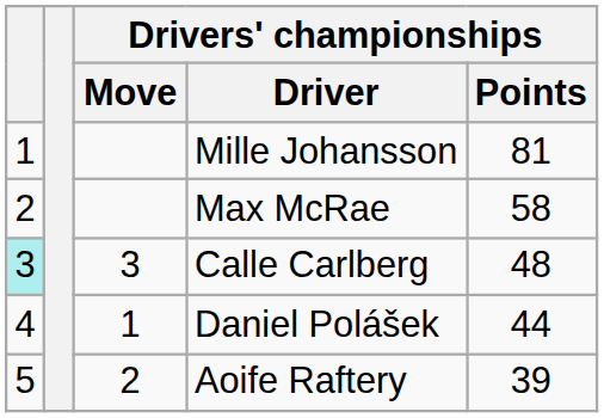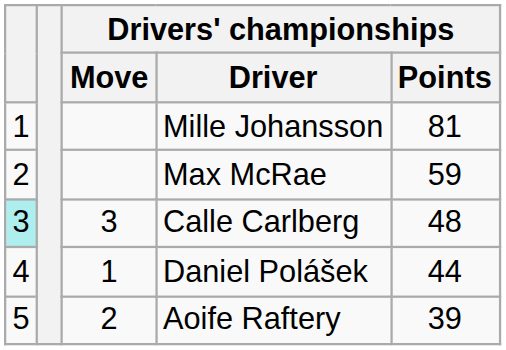 <table class="wikitable" style="font-size:85%;">
 <tr>
 <th rowspan="2"></th>
 <th rowspan="7" style="width:5px;"></th>
 <th colspan="3">Drivers' championships</th>
 </tr>
 <tr>
 <th>Move</th>
 <th>Driver</th>
 <th>Points</th>
 </tr>
 <tr>
 <td align="center">1</td>
 <td align="center"></td>
 <td>Mille Johansson</td>
 <td align="center">81</td>
 </tr>
 <tr>
 <td align="center">2</td>
 <td align="center"></td>
 <td>Max McRae</td>
-<td align="center">58</td>
+<td align="center">59</td>
 </tr>
 <tr>
 <td align="center" style="background: paleturquoise;">3</td>
 <td align="center"> 3</td>
 <td>Calle Carlberg</td>
 <td align="center">48</td>
 </tr>
 <tr>
 <td align="center">4</td>
 <td align="center"> 1</td>
 <td>Daniel Polášek</td>
 <td align="center">44</td>
 </tr>
 <tr>
 <td align="center">5</td>
 <td align="center"> 2</td>
 <td>Aoife Raftery</td>
 <td align="center">39</td>
 </tr>
 </table>
